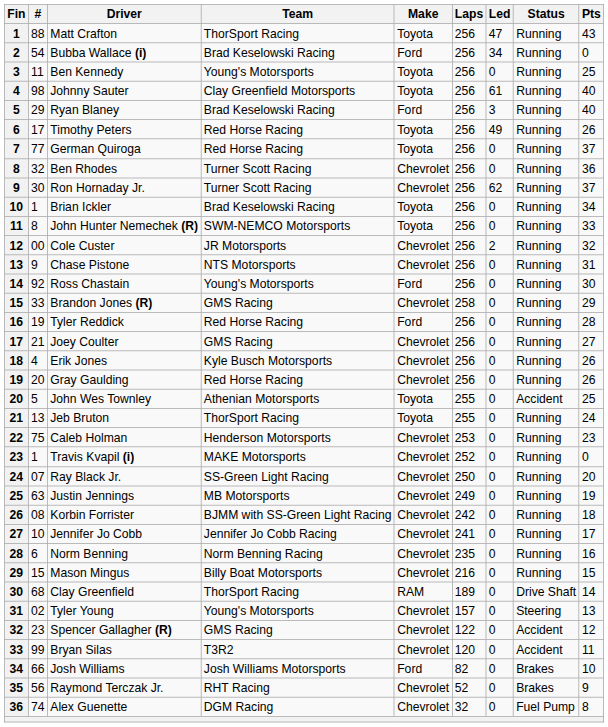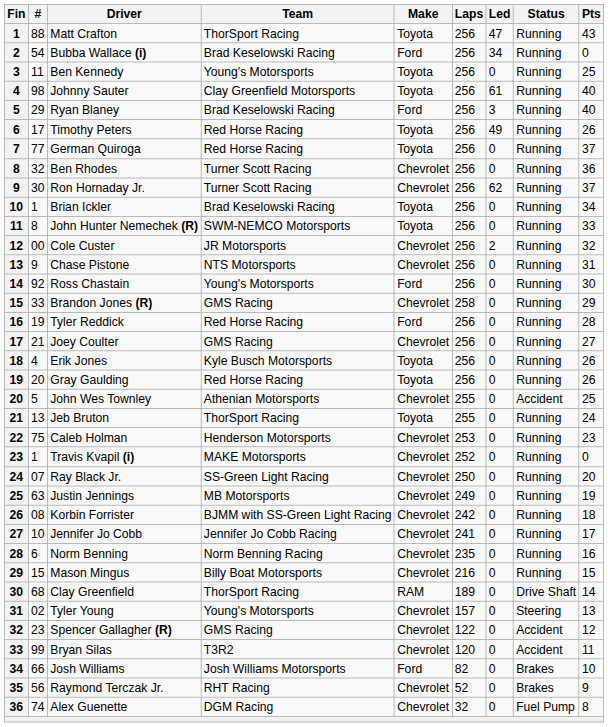 <table class="wikitable" style="font-size:95%">
 <tr>
 <th>Fin</th>
 <th>#</th>
 <th>Driver</th>
 <th>Team</th>
 <th>Make</th>
 <th>Laps</th>
 <th>Led</th>
 <th>Status</th>
 <th>Pts</th>
 </tr>
 <tr>
 <th>1</th>
 <td>88</td>
 <td>Matt Crafton</td>
 <td>ThorSport Racing</td>
 <td>Toyota</td>
 <td>256</td>
 <td>47</td>
 <td>Running</td>
 <td>43</td>
 </tr>
 <tr>
 <th>2</th>
 <td>54</td>
 <td>Bubba Wallace <strong>(i)</strong></td>
 <td>Brad Keselowski Racing</td>
 <td>Ford</td>
 <td>256</td>
 <td>34</td>
 <td>Running</td>
 <td>0</td>
 </tr>
 <tr>
 <th>3</th>
 <td>11</td>
 <td>Ben Kennedy</td>
 <td>Young's Motorsports</td>
 <td>Toyota</td>
 <td>256</td>
 <td>0</td>
 <td>Running</td>
 <td>25</td>
 </tr>
 <tr>
 <th>4</th>
 <td>98</td>
 <td>Johnny Sauter</td>
 <td>Clay Greenfield Motorsports</td>
 <td>Toyota</td>
 <td>256</td>
 <td>61</td>
 <td>Running</td>
 <td>40</td>
 </tr>
 <tr>
 <th>5</th>
 <td>29</td>
 <td>Ryan Blaney</td>
 <td>Brad Keselowski Racing</td>
 <td>Ford</td>
 <td>256</td>
 <td>3</td>
 <td>Running</td>
 <td>40</td>
 </tr>
 <tr>
 <th>6</th>
 <td>17</td>
 <td>Timothy Peters</td>
 <td>Red Horse Racing</td>
 <td>Toyota</td>
 <td>256</td>
 <td>49</td>
 <td>Running</td>
 <td>26</td>
 </tr>
 <tr>
 <th>7</th>
 <td>77</td>
 <td>German Quiroga</td>
 <td>Red Horse Racing</td>
 <td>Toyota</td>
 <td>256</td>
 <td>0</td>
 <td>Running</td>
 <td>37</td>
 </tr>
 <tr>
 <th>8</th>
 <td>32</td>
 <td>Ben Rhodes</td>
 <td>Turner Scott Racing</td>
 <td>Chevrolet</td>
 <td>256</td>
 <td>0</td>
 <td>Running</td>
 <td>36</td>
 </tr>
 <tr>
 <th>9</th>
 <td>30</td>
 <td>Ron Hornaday Jr.</td>
 <td>Turner Scott Racing</td>
 <td>Chevrolet</td>
 <td>256</td>
 <td>62</td>
 <td>Running</td>
 <td>37</td>
 </tr>
 <tr>
 <th>10</th>
 <td>1</td>
 <td>Brian Ickler</td>
 <td>Brad Keselowski Racing</td>
 <td>Toyota</td>
 <td>256</td>
 <td>0</td>
 <td>Running</td>
 <td>34</td>
 </tr>
 <tr>
 <th>11</th>
 <td>8</td>
 <td>John Hunter Nemechek <strong>(R)</strong></td>
 <td>SWM-NEMCO Motorsports</td>
 <td>Toyota</td>
 <td>256</td>
 <td>0</td>
 <td>Running</td>
 <td>33</td>
 </tr>
 <tr>
 <th>12</th>
 <td>00</td>
 <td>Cole Custer</td>
 <td>JR Motorsports</td>
 <td>Chevrolet</td>
 <td>256</td>
 <td>2</td>
 <td>Running</td>
 <td>32</td>
 </tr>
 <tr>
 <th>13</th>
 <td>9</td>
 <td>Chase Pistone</td>
 <td>NTS Motorsports</td>
 <td>Chevrolet</td>
 <td>256</td>
 <td>0</td>
 <td>Running</td>
 <td>31</td>
 </tr>
 <tr>
 <th>14</th>
 <td>92</td>
 <td>Ross Chastain</td>
 <td>Young's Motorsports</td>
 <td>Ford</td>
 <td>256</td>
 <td>0</td>
 <td>Running</td>
 <td>30</td>
 </tr>
 <tr>
 <th>15</th>
 <td>33</td>
 <td>Brandon Jones <strong>(R)</strong></td>
 <td>GMS Racing</td>
 <td>Chevrolet</td>
 <td>258</td>
 <td>0</td>
 <td>Running</td>
 <td>29</td>
 </tr>
 <tr>
 <th>16</th>
 <td>19</td>
 <td>Tyler Reddick</td>
 <td>Red Horse Racing</td>
 <td>Ford</td>
 <td>256</td>
 <td>0</td>
 <td>Running</td>
 <td>28</td>
 </tr>
 <tr>
 <th>17</th>
 <td>21</td>
 <td>Joey Coulter</td>
 <td>GMS Racing</td>
 <td>Chevrolet</td>
 <td>256</td>
 <td>0</td>
 <td>Running</td>
 <td>27</td>
 </tr>
 <tr>
 <th>18</th>
 <td>4</td>
 <td>Erik Jones</td>
 <td>Kyle Busch Motorsports</td>
-<td>Chevrolet</td>
+<td>Toyota</td>
 <td>256</td>
 <td>0</td>
 <td>Running</td>
 <td>26</td>
 </tr>
 <tr>
 <th>19</th>
 <td>20</td>
 <td>Gray Gaulding</td>
 <td>Red Horse Racing</td>
-<td>Chevrolet</td>
+<td>Toyota</td>
 <td>256</td>
 <td>0</td>
 <td>Running</td>
 <td>26</td>
 </tr>
 <tr>
 <th>20</th>
 <td>5</td>
 <td>John Wes Townley</td>
 <td>Athenian Motorsports</td>
-<td>Toyota</td>
+<td>Chevrolet</td>
 <td>255</td>
 <td>0</td>
 <td>Accident</td>
 <td>25</td>
 </tr>
 <tr>
 <th>21</th>
 <td>13</td>
 <td>Jeb Bruton</td>
 <td>ThorSport Racing</td>
 <td>Toyota</td>
 <td>255</td>
 <td>0</td>
 <td>Running</td>
 <td>24</td>
 </tr>
 <tr>
 <th>22</th>
 <td>75</td>
 <td>Caleb Holman</td>
 <td>Henderson Motorsports</td>
 <td>Chevrolet</td>
 <td>253</td>
 <td>0</td>
 <td>Running</td>
 <td>23</td>
 </tr>
 <tr>
 <th>23</th>
 <td>1</td>
 <td>Travis Kvapil <strong>(i)</strong></td>
 <td>MAKE Motorsports</td>
 <td>Chevrolet</td>
 <td>252</td>
 <td>0</td>
 <td>Running</td>
 <td>0</td>
 </tr>
 <tr>
 <th>24</th>
 <td>07</td>
 <td>Ray Black Jr.</td>
 <td>SS-Green Light Racing</td>
 <td>Chevrolet</td>
 <td>250</td>
 <td>0</td>
 <td>Running</td>
 <td>20</td>
 </tr>
 <tr>
 <th>25</th>
 <td>63</td>
 <td>Justin Jennings</td>
 <td>MB Motorsports</td>
 <td>Chevrolet</td>
 <td>249</td>
 <td>0</td>
 <td>Running</td>
 <td>19</td>
 </tr>
 <tr>
 <th>26</th>
 <td>08</td>
 <td>Korbin Forrister</td>
 <td>BJMM with SS-Green Light Racing</td>
 <td>Chevrolet</td>
 <td>242</td>
 <td>0</td>
 <td>Running</td>
 <td>18</td>
 </tr>
 <tr>
 <th>27</th>
 <td>10</td>
 <td>Jennifer Jo Cobb</td>
 <td>Jennifer Jo Cobb Racing</td>
 <td>Chevrolet</td>
 <td>241</td>
 <td>0</td>
 <td>Running</td>
 <td>17</td>
 </tr>
 <tr>
 <th>28</th>
 <td>6</td>
 <td>Norm Benning</td>
 <td>Norm Benning Racing</td>
 <td>Chevrolet</td>
 <td>235</td>
 <td>0</td>
 <td>Running</td>
 <td>16</td>
 </tr>
 <tr>
 <th>29</th>
 <td>15</td>
 <td>Mason Mingus</td>
 <td>Billy Boat Motorsports</td>
 <td>Chevrolet</td>
 <td>216</td>
 <td>0</td>
 <td>Running</td>
 <td>15</td>
 </tr>
 <tr>
 <th>30</th>
 <td>68</td>
 <td>Clay Greenfield</td>
 <td>ThorSport Racing</td>
 <td>RAM</td>
 <td>189</td>
 <td>0</td>
 <td>Drive Shaft</td>
 <td>14</td>
 </tr>
 <tr>
 <th>31</th>
 <td>02</td>
 <td>Tyler Young</td>
 <td>Young's Motorsports</td>
 <td>Chevrolet</td>
 <td>157</td>
 <td>0</td>
 <td>Steering</td>
 <td>13</td>
 </tr>
 <tr>
 <th>32</th>
 <td>23</td>
 <td>Spencer Gallagher <strong>(R)</strong></td>
 <td>GMS Racing</td>
 <td>Chevrolet</td>
 <td>122</td>
 <td>0</td>
 <td>Accident</td>
 <td>12</td>
 </tr>
 <tr>
 <th>33</th>
 <td>99</td>
 <td>Bryan Silas</td>
 <td>T3R2</td>
 <td>Chevrolet</td>
 <td>120</td>
 <td>0</td>
 <td>Accident</td>
 <td>11</td>
 </tr>
 <tr>
 <th>34</th>
 <td>66</td>
 <td>Josh Williams</td>
 <td>Josh Williams Motorsports</td>
 <td>Ford</td>
 <td>82</td>
 <td>0</td>
 <td>Brakes</td>
 <td>10</td>
 </tr>
 <tr>
 <th>35</th>
 <td>56</td>
 <td>Raymond Terczak Jr.</td>
 <td>RHT Racing</td>
 <td>Chevrolet</td>
 <td>52</td>
 <td>0</td>
 <td>Brakes</td>
 <td>9</td>
 </tr>
 <tr>
 <th>36</th>
 <td>74</td>
 <td>Alex Guenette</td>
 <td>DGM Racing</td>
 <td>Chevrolet</td>
 <td>32</td>
 <td>0</td>
 <td>Fuel Pump</td>
 <td>8</td>
 </tr>
 <tr>
 <th colspan="9"></th>
 </tr>
 </table>
